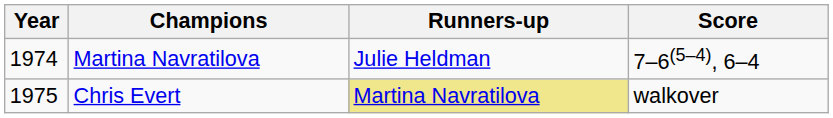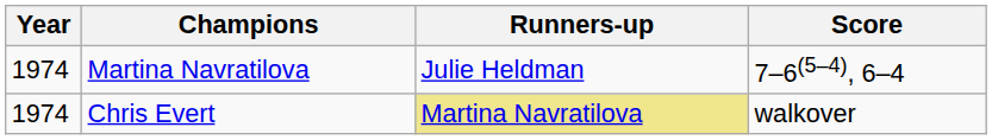 <table class="wikitable">
 <tr>
 <th style="width:40px">Year</th>
 <th style="width:200px">Champions</th>
 <th style="width:200px">Runners-up</th>
 <th style="width:140px" class="unsortable">Score</th>
 </tr>
 <tr>
 <td>1974</td>
 <td> <a href='#'>Martina Navratilova</a></td>
 <td> <a href='#'>Julie Heldman</a></td>
 <td>7–6<sup>(5–4)</sup>, 6–4</td>
 </tr>
 <tr>
-<td>1975</td>
+<td>1974</td>
 <td> <a href='#'>Chris Evert</a></td>
 <td style="background: khaki;"> <a href='#'>Martina Navratilova</a></td>
 <td>walkover</td>
 </tr>
 </table>
